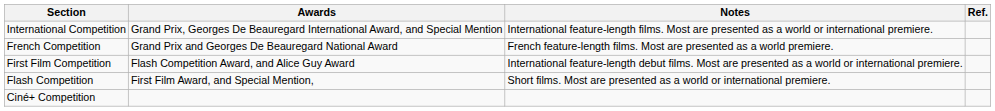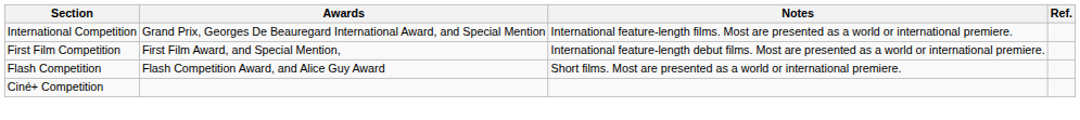 <table class="wikitable">
 <tr>
 <th>Section</th>
 <th>Awards</th>
 <th>Notes</th>
 <th>Ref.</th>
 </tr>
 <tr>
 <td>International Competition</td>
 <td>Grand Prix, Georges De Beauregard International Award, and Special Mention</td>
 <td>International feature-length films. Most are presented as a world or international premiere.</td>
 <td></td>
 </tr>
 <tr>
-<td>French Competition</td>
-<td>Grand Prix and Georges De Beauregard National Award</td>
-<td>French feature-length films. Most are presented as a world premiere.</td>
-<td></td>
-</tr>
-<tr>
 <td>First Film Competition</td>
-<td>Flash Competition Award, and Alice Guy Award</td>
+<td>First Film Award, and Special Mention,</td>
 <td>International feature-length debut films. Most are presented as a world or international premiere.</td>
 <td></td>
 </tr>
 <tr>
 <td>Flash Competition</td>
-<td>First Film Award, and Special Mention,</td>
+<td>Flash Competition Award, and Alice Guy Award</td>
 <td>Short films. Most are presented as a world or international premiere.</td>
 <td></td>
 </tr>
 <tr>
 <td>Ciné+ Competition</td>
 <td></td>
 <td></td>
 <td></td>
 </tr>
 </table>
